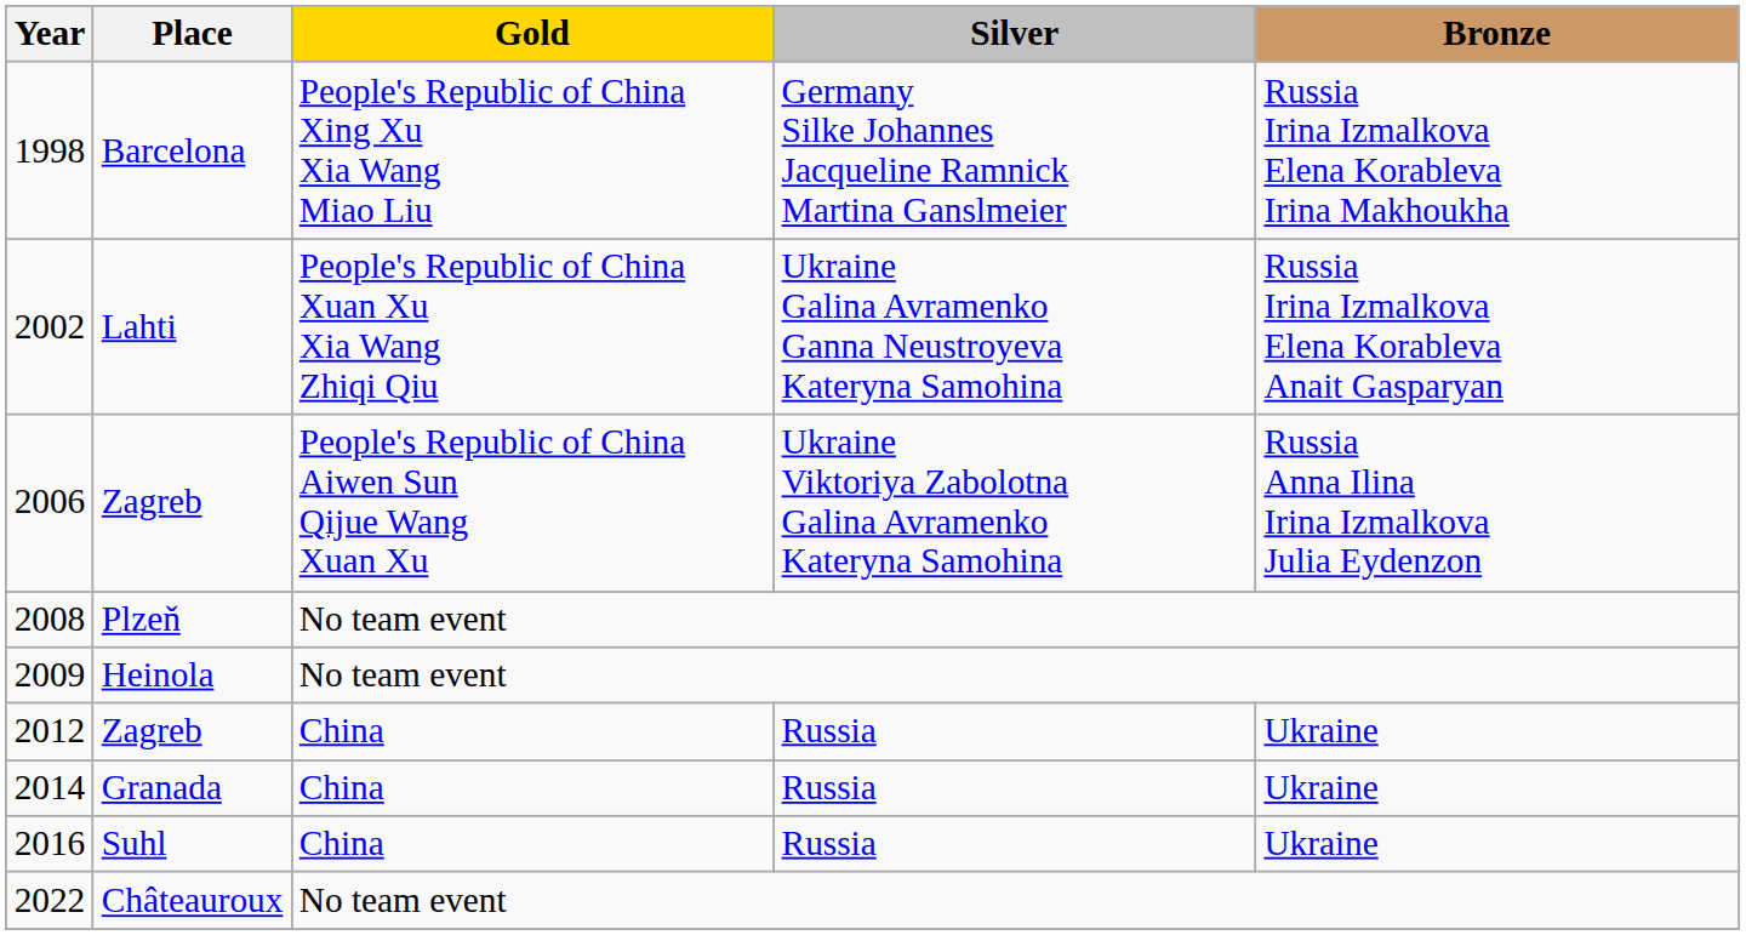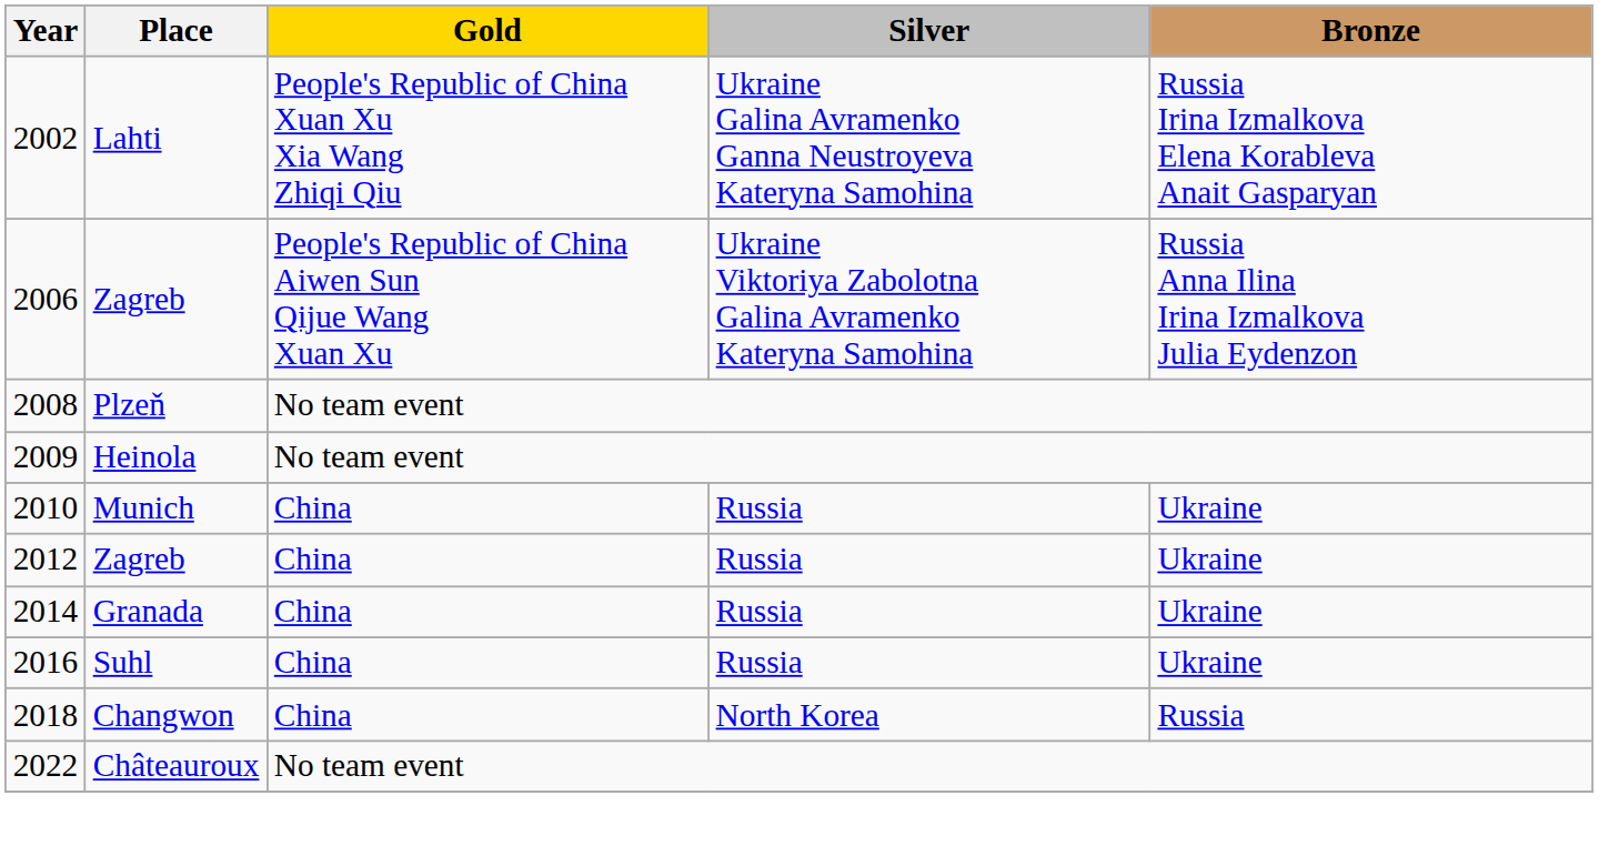 <table class="wikitable">
 <tr>
 <th>Year</th>
 <th>Place</th>
 <th style="background:gold"    width="210">Gold</th>
 <th style="background:silver"  width="210">Silver</th>
 <th style="background:#cc9966" width="210">Bronze</th>
-</tr>
-<tr>
-<td>1998</td>
-<td> <a href='#'>Barcelona</a></td>
-<td> <a href='#'>People's Republic of China</a><br><a href='#'>Xing Xu</a><br><a href='#'>Xia Wang</a><br><a href='#'>Miao Liu</a></td>
-<td> <a href='#'>Germany</a><br><a href='#'>Silke Johannes</a><br><a href='#'>Jacqueline Ramnick</a><br><a href='#'>Martina Ganslmeier</a></td>
-<td> <a href='#'>Russia</a><br><a href='#'>Irina Izmalkova</a><br><a href='#'>Elena Korableva</a><br><a href='#'>Irina Makhoukha</a></td>
 </tr>
 <tr>
 <td>2002</td>
 <td> <a href='#'>Lahti</a></td>
 <td> <a href='#'>People's Republic of China</a><br><a href='#'>Xuan Xu</a><br><a href='#'>Xia Wang</a><br><a href='#'>Zhiqi Qiu</a></td>
 <td> <a href='#'>Ukraine</a><br><a href='#'>Galina Avramenko</a><br><a href='#'>Ganna Neustroyeva</a><br><a href='#'>Kateryna Samohina</a></td>
 <td> <a href='#'>Russia</a><br><a href='#'>Irina Izmalkova</a><br><a href='#'>Elena Korableva</a><br><a href='#'>Anait Gasparyan</a></td>
 </tr>
 <tr>
 <td>2006</td>
 <td> <a href='#'>Zagreb</a></td>
 <td> <a href='#'>People's Republic of China</a><br><a href='#'>Aiwen Sun</a><br><a href='#'>Qijue Wang</a><br><a href='#'>Xuan Xu</a></td>
 <td> <a href='#'>Ukraine</a><br><a href='#'>Viktoriya Zabolotna</a><br><a href='#'>Galina Avramenko</a><br><a href='#'>Kateryna Samohina</a></td>
 <td> <a href='#'>Russia</a><br><a href='#'>Anna Ilina</a><br><a href='#'>Irina Izmalkova</a><br><a href='#'>Julia Eydenzon</a></td>
 </tr>
 <tr>
 <td>2008</td>
 <td> <a href='#'>Plzeň</a></td>
 <td colspan=3>No team event</td>
 </tr>
 <tr>
 <td>2009</td>
 <td> <a href='#'>Heinola</a></td>
 <td colspan=3>No team event</td>
 </tr>
 <tr>
+<td>2010</td>
+<td> <a href='#'>Munich</a></td>
+<td> <a href='#'>China</a></td>
+<td> <a href='#'>Russia</a></td>
+<td> <a href='#'>Ukraine</a></td>
+</tr>
+<tr>
 <td>2012</td>
 <td> <a href='#'>Zagreb</a></td>
 <td> <a href='#'>China</a></td>
 <td> <a href='#'>Russia</a></td>
 <td> <a href='#'>Ukraine</a></td>
 </tr>
 <tr>
 <td>2014</td>
 <td> <a href='#'>Granada</a></td>
 <td> <a href='#'>China</a></td>
 <td> <a href='#'>Russia</a></td>
 <td> <a href='#'>Ukraine</a></td>
 </tr>
 <tr>
 <td>2016</td>
 <td> <a href='#'>Suhl</a></td>
 <td> <a href='#'>China</a></td>
 <td> <a href='#'>Russia</a></td>
 <td> <a href='#'>Ukraine</a></td>
 </tr>
 <tr>
+<td>2018</td>
+<td> <a href='#'>Changwon</a></td>
+<td> <a href='#'>China</a></td>
+<td> <a href='#'>North Korea</a></td>
+<td> <a href='#'>Russia</a></td>
+</tr>
+<tr>
 <td>2022</td>
 <td> <a href='#'>Châteauroux</a></td>
 <td colspan=3>No team event</td>
 </tr>
 <tr>
 </tr>
 </table>
